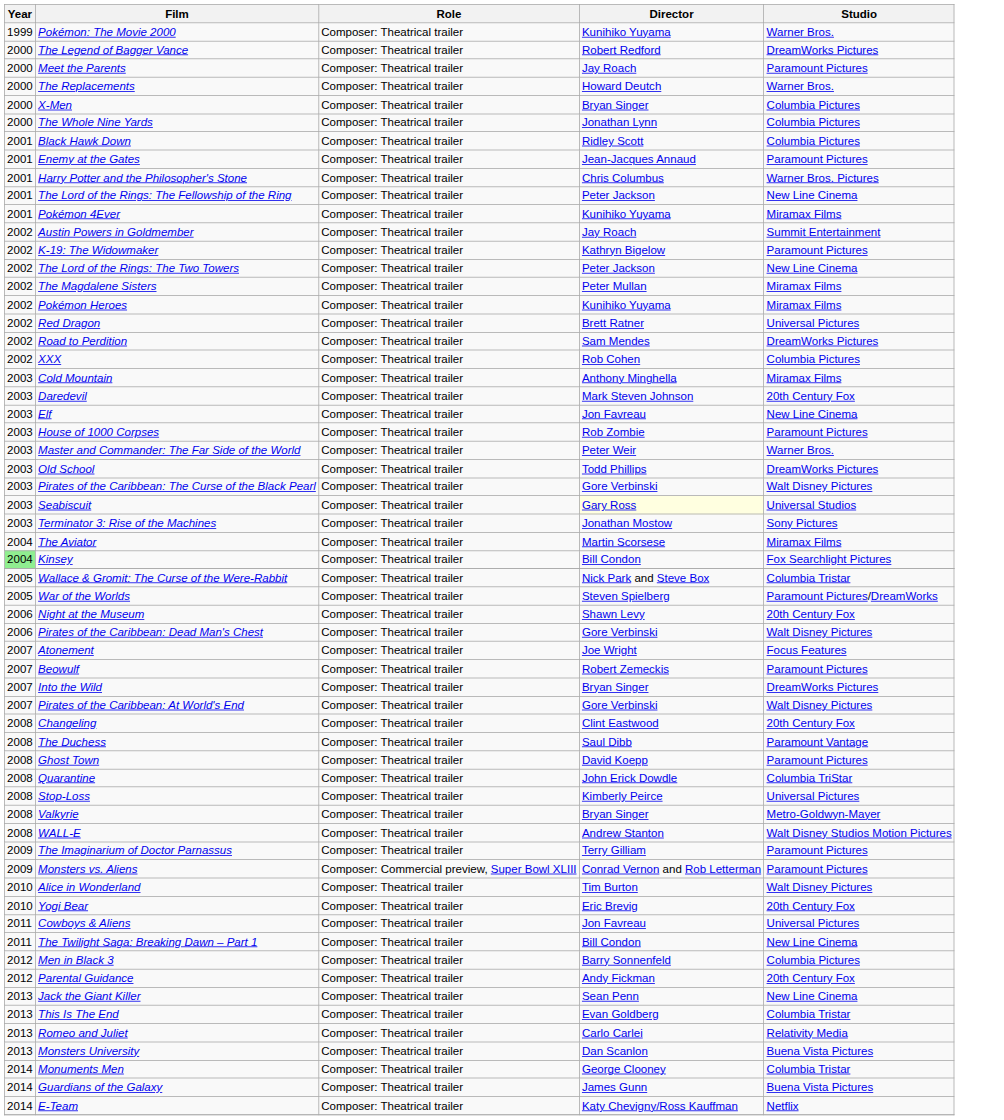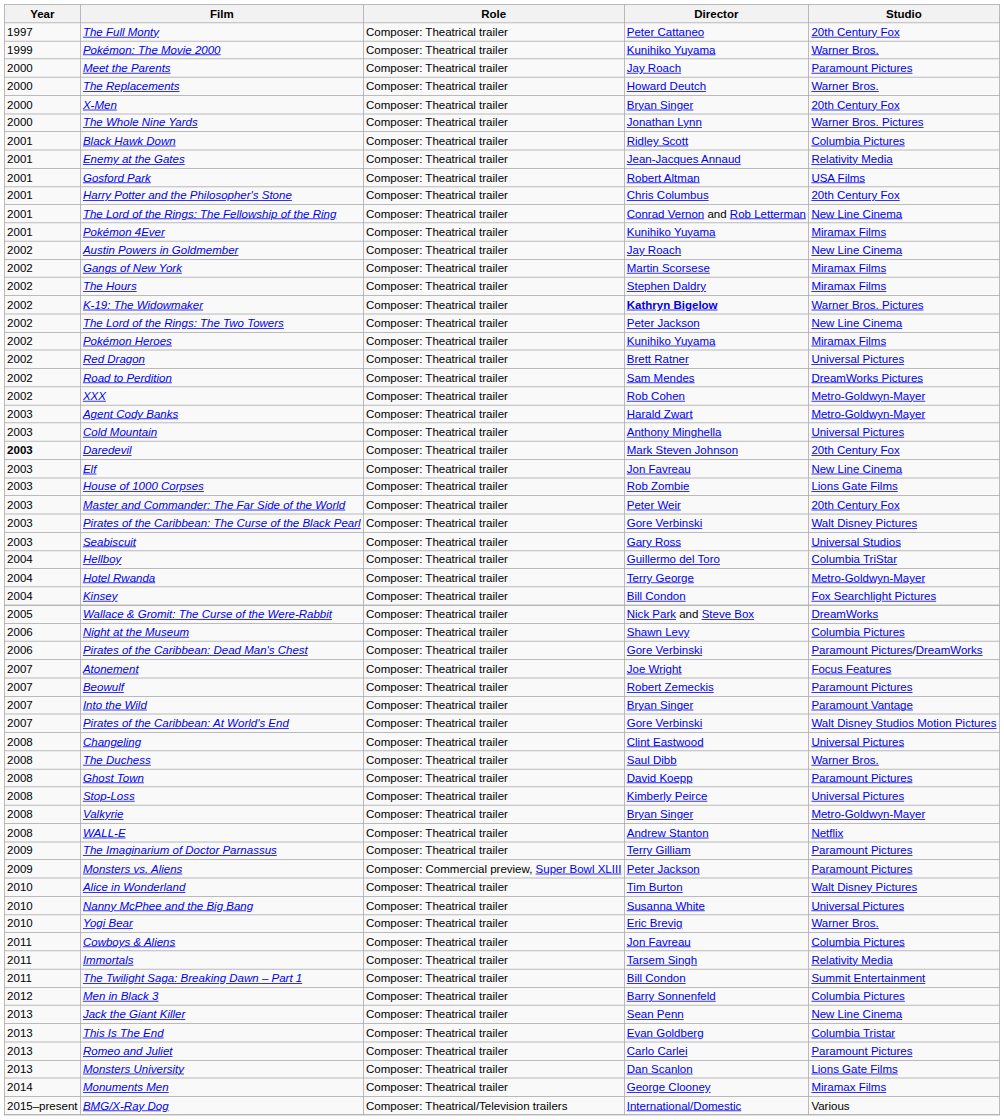 <table class="wikitable plainrowheaders sortable" style="font-size: 90%;">
 <tr>
 <th>Year</th>
 <th>Film</th>
 <th>Role</th>
 <th>Director</th>
 <th>Studio</th>
 </tr>
 <tr>
+<td>1997</td>
+<td><em><a href='#'>The Full Monty</a></em></td>
+<td>Composer: Theatrical trailer</td>
+<td><a href='#'>Peter Cattaneo</a></td>
+<td><a href='#'>20th Century Fox</a></td>
+</tr>
+<tr>
 <td>1999</td>
 <td><em><a href='#'>Pokémon: The Movie 2000</a></em></td>
 <td>Composer: Theatrical trailer</td>
 <td><a href='#'>Kunihiko Yuyama</a></td>
 <td><a href='#'>Warner Bros.</a></td>
-</tr>
-<tr>
-<td>2000</td>
-<td><em><a href='#'>The Legend of Bagger Vance</a></em></td>
-<td>Composer: Theatrical trailer</td>
-<td><a href='#'>Robert Redford</a></td>
-<td><a href='#'>DreamWorks Pictures</a></td>
 </tr>
 <tr>
 <td>2000</td>
 <td><em><a href='#'>Meet the Parents</a></em></td>
 <td>Composer: Theatrical trailer</td>
 <td><a href='#'>Jay Roach</a></td>
 <td><a href='#'>Paramount Pictures</a></td>
 </tr>
 <tr>
 <td>2000</td>
 <td><em><a href='#'>The Replacements</a></em></td>
 <td>Composer: Theatrical trailer</td>
 <td><a href='#'>Howard Deutch</a></td>
 <td><a href='#'>Warner Bros.</a></td>
 </tr>
 <tr>
 <td>2000</td>
 <td><em><a href='#'>X-Men</a></em></td>
 <td>Composer: Theatrical trailer</td>
 <td><a href='#'>Bryan Singer</a></td>
-<td><a href='#'>Columbia Pictures</a></td>
+<td><a href='#'>20th Century Fox</a></td>
 </tr>
 <tr>
 <td>2000</td>
 <td><em><a href='#'>The Whole Nine Yards</a></em></td>
 <td>Composer: Theatrical trailer</td>
 <td><a href='#'>Jonathan Lynn</a></td>
-<td><a href='#'>Columbia Pictures</a></td>
+<td><a href='#'>Warner Bros. Pictures</a></td>
 </tr>
 <tr>
 <td>2001</td>
 <td><em><a href='#'>Black Hawk Down</a></em></td>
 <td>Composer: Theatrical trailer</td>
 <td><a href='#'>Ridley Scott</a></td>
 <td><a href='#'>Columbia Pictures</a></td>
 </tr>
 <tr>
 <td>2001</td>
 <td><em><a href='#'>Enemy at the Gates</a></em></td>
 <td>Composer: Theatrical trailer</td>
 <td><a href='#'>Jean-Jacques Annaud</a></td>
-<td><a href='#'>Paramount Pictures</a></td>
+<td><a href='#'>Relativity Media</a></td>
+</tr>
+<tr>
+<td>2001</td>
+<td><em><a href='#'>Gosford Park</a></em></td>
+<td>Composer: Theatrical trailer</td>
+<td><a href='#'>Robert Altman</a></td>
+<td><a href='#'>USA Films</a></td>
 </tr>
 <tr>
 <td>2001</td>
 <td><em><a href='#'>Harry Potter and the Philosopher's Stone</a></em></td>
 <td>Composer: Theatrical trailer</td>
 <td><a href='#'>Chris Columbus</a></td>
-<td><a href='#'>Warner Bros. Pictures</a></td>
+<td><a href='#'>20th Century Fox</a></td>
 </tr>
 <tr>
 <td>2001</td>
 <td><em><a href='#'>The Lord of the Rings: The Fellowship of the Ring</a></em></td>
 <td>Composer: Theatrical trailer</td>
-<td><a href='#'>Peter Jackson</a></td>
+<td><a href='#'>Conrad Vernon</a> and <a href='#'>Rob Letterman</a></td>
 <td><a href='#'>New Line Cinema</a></td>
 </tr>
 <tr>
 <td>2001</td>
 <td><em><a href='#'>Pokémon 4Ever</a></em></td>
 <td>Composer: Theatrical trailer</td>
 <td><a href='#'>Kunihiko Yuyama</a></td>
 <td><a href='#'>Miramax Films</a></td>
 </tr>
 <tr>
 <td>2002</td>
 <td><em><a href='#'>Austin Powers in Goldmember</a></em></td>
 <td>Composer: Theatrical trailer</td>
 <td><a href='#'>Jay Roach</a></td>
-<td><a href='#'>Summit Entertainment</a></td>
+<td><a href='#'>New Line Cinema</a></td>
+</tr>
+<tr>
+<td>2002</td>
+<td><em><a href='#'>Gangs of New York</a></em></td>
+<td>Composer: Theatrical trailer</td>
+<td><a href='#'>Martin Scorsese</a></td>
+<td><a href='#'>Miramax Films</a></td>
+</tr>
+<tr>
+<td>2002</td>
+<td><em><a href='#'>The Hours</a></em></td>
+<td>Composer: Theatrical trailer</td>
+<td><a href='#'>Stephen Daldry</a></td>
+<td><a href='#'>Miramax Films</a></td>
 </tr>
 <tr>
 <td>2002</td>
 <td><em><a href='#'>K-19: The Widowmaker</a></em></td>
 <td>Composer: Theatrical trailer</td>
-<td><a href='#'>Kathryn Bigelow</a></td>
-<td><a href='#'>Paramount Pictures</a></td>
+<td><strong><a href='#'>Kathryn Bigelow</a></strong></td>
+<td><a href='#'>Warner Bros. Pictures</a></td>
 </tr>
 <tr>
 <td>2002</td>
 <td><em><a href='#'>The Lord of the Rings: The Two Towers</a></em></td>
 <td>Composer: Theatrical trailer</td>
 <td><a href='#'>Peter Jackson</a></td>
 <td><a href='#'>New Line Cinema</a></td>
-</tr>
-<tr>
-<td>2002</td>
-<td><em><a href='#'>The Magdalene Sisters</a></em></td>
-<td>Composer: Theatrical trailer</td>
-<td><a href='#'>Peter Mullan</a></td>
-<td><a href='#'>Miramax Films</a></td>
 </tr>
 <tr>
 <td>2002</td>
 <td><em><a href='#'>Pokémon Heroes</a></em></td>
 <td>Composer: Theatrical trailer</td>
 <td><a href='#'>Kunihiko Yuyama</a></td>
 <td><a href='#'>Miramax Films</a></td>
 </tr>
 <tr>
 <td>2002</td>
 <td><em><a href='#'>Red Dragon</a></em></td>
 <td>Composer: Theatrical trailer</td>
 <td><a href='#'>Brett Ratner</a></td>
 <td><a href='#'>Universal Pictures</a></td>
 </tr>
 <tr>
 <td>2002</td>
 <td><em><a href='#'>Road to Perdition</a></em></td>
 <td>Composer: Theatrical trailer</td>
 <td><a href='#'>Sam Mendes</a></td>
 <td><a href='#'>DreamWorks Pictures</a></td>
 </tr>
 <tr>
 <td>2002</td>
 <td><em><a href='#'>XXX</a></em></td>
 <td>Composer: Theatrical trailer</td>
 <td><a href='#'>Rob Cohen</a></td>
-<td><a href='#'>Columbia Pictures</a></td>
+<td><a href='#'>Metro-Goldwyn-Mayer</a></td>
+</tr>
+<tr>
+<td>2003</td>
+<td><em><a href='#'>Agent Cody Banks</a></em></td>
+<td>Composer: Theatrical trailer</td>
+<td><a href='#'>Harald Zwart</a></td>
+<td><a href='#'>Metro-Goldwyn-Mayer</a></td>
 </tr>
 <tr>
 <td>2003</td>
 <td><em><a href='#'>Cold Mountain</a></em></td>
 <td>Composer: Theatrical trailer</td>
 <td><a href='#'>Anthony Minghella</a></td>
-<td><a href='#'>Miramax Films</a></td>
+<td><a href='#'>Universal Pictures</a></td>
 </tr>
 <tr>
-<td>2003</td>
+<td><strong>2003</strong></td>
 <td><em><a href='#'>Daredevil</a></em></td>
 <td>Composer: Theatrical trailer</td>
 <td><a href='#'>Mark Steven Johnson</a></td>
 <td><a href='#'>20th Century Fox</a></td>
 </tr>
 <tr>
 <td>2003</td>
 <td><em><a href='#'>Elf</a></em></td>
 <td>Composer: Theatrical trailer</td>
 <td><a href='#'>Jon Favreau</a></td>
 <td><a href='#'>New Line Cinema</a></td>
 </tr>
 <tr>
 <td>2003</td>
 <td><em><a href='#'>House of 1000 Corpses</a></em></td>
 <td>Composer: Theatrical trailer</td>
 <td><a href='#'>Rob Zombie</a></td>
-<td><a href='#'>Paramount Pictures</a></td>
+<td><a href='#'>Lions Gate Films</a></td>
 </tr>
 <tr>
 <td>2003</td>
 <td><em><a href='#'>Master and Commander: The Far Side of the World</a></em></td>
 <td>Composer: Theatrical trailer</td>
 <td><a href='#'>Peter Weir</a></td>
-<td><a href='#'>Warner Bros.</a></td>
-</tr>
-<tr>
-<td>2003</td>
-<td><em><a href='#'>Old School</a></em></td>
-<td>Composer: Theatrical trailer</td>
-<td><a href='#'>Todd Phillips</a></td>
-<td><a href='#'>DreamWorks Pictures</a></td>
+<td><a href='#'>20th Century Fox</a></td>
 </tr>
 <tr>
 <td>2003</td>
 <td><em><a href='#'>Pirates of the Caribbean: The Curse of the Black Pearl</a></em></td>
 <td>Composer: Theatrical trailer</td>
 <td><a href='#'>Gore Verbinski</a></td>
 <td><a href='#'>Walt Disney Pictures</a></td>
 </tr>
 <tr>
 <td>2003</td>
 <td><em><a href='#'>Seabiscuit</a></em></td>
 <td>Composer: Theatrical trailer</td>
-<td style="background: lightyellow;"><a href='#'>Gary Ross</a></td>
+<td><a href='#'>Gary Ross</a></td>
 <td><a href='#'>Universal Studios</a></td>
 </tr>
 <tr>
-<td>2003</td>
-<td><em><a href='#'>Terminator 3: Rise of the Machines</a></em></td>
+<td>2004</td>
+<td><em><a href='#'>Hellboy</a></em></td>
 <td>Composer: Theatrical trailer</td>
-<td><a href='#'>Jonathan Mostow</a></td>
-<td><a href='#'>Sony Pictures</a></td>
+<td><a href='#'>Guillermo del Toro</a></td>
+<td><a href='#'>Columbia TriStar</a></td>
 </tr>
 <tr>
 <td>2004</td>
-<td><em><a href='#'>The Aviator</a></em></td>
+<td><em><a href='#'>Hotel Rwanda</a></em></td>
 <td>Composer: Theatrical trailer</td>
-<td><a href='#'>Martin Scorsese</a></td>
-<td><a href='#'>Miramax Films</a></td>
+<td><a href='#'>Terry George</a></td>
+<td><a href='#'>Metro-Goldwyn-Mayer</a></td>
 </tr>
 <tr>
-<td style="background: lightgreen;">2004</td>
+<td>2004</td>
 <td><em><a href='#'>Kinsey</a></em></td>
 <td>Composer: Theatrical trailer</td>
 <td><a href='#'>Bill Condon</a></td>
 <td><a href='#'>Fox Searchlight Pictures</a></td>
 </tr>
 <tr>
 </tr>
 <tr>
 <td>2005</td>
 <td><em><a href='#'>Wallace & Gromit: The Curse of the Were-Rabbit</a></em></td>
 <td>Composer: Theatrical trailer</td>
 <td><a href='#'>Nick Park</a> and <a href='#'>Steve Box</a></td>
-<td><a href='#'>Columbia Tristar</a></td>
-</tr>
-<tr>
-<td>2005</td>
-<td><em><a href='#'>War of the Worlds</a></em></td>
-<td>Composer: Theatrical trailer</td>
-<td><a href='#'>Steven Spielberg</a></td>
-<td><a href='#'>Paramount Pictures</a>/<a href='#'>DreamWorks</a></td>
+<td><a href='#'>DreamWorks</a></td>
 </tr>
 <tr>
 <td>2006</td>
 <td><em><a href='#'>Night at the Museum</a></em></td>
 <td>Composer: Theatrical trailer</td>
 <td><a href='#'>Shawn Levy</a></td>
-<td><a href='#'>20th Century Fox</a></td>
+<td><a href='#'>Columbia Pictures</a></td>
 </tr>
 <tr>
 <td>2006</td>
 <td><em><a href='#'>Pirates of the Caribbean: Dead Man's Chest</a></em></td>
 <td>Composer: Theatrical trailer</td>
 <td><a href='#'>Gore Verbinski</a></td>
-<td><a href='#'>Walt Disney Pictures</a></td>
+<td><a href='#'>Paramount Pictures</a>/<a href='#'>DreamWorks</a></td>
 </tr>
 <tr>
 <td>2007</td>
 <td><em><a href='#'>Atonement</a></em></td>
 <td>Composer: Theatrical trailer</td>
 <td><a href='#'>Joe Wright</a></td>
 <td><a href='#'>Focus Features</a></td>
 </tr>
 <tr>
 <td>2007</td>
 <td><em><a href='#'>Beowulf</a></em></td>
 <td>Composer: Theatrical trailer</td>
 <td><a href='#'>Robert Zemeckis</a></td>
 <td><a href='#'>Paramount Pictures</a></td>
 </tr>
 <tr>
 <td>2007</td>
 <td><em><a href='#'>Into the Wild</a></em></td>
 <td>Composer: Theatrical trailer</td>
 <td><a href='#'>Bryan Singer</a></td>
-<td><a href='#'>DreamWorks Pictures</a></td>
+<td><a href='#'>Paramount Vantage</a></td>
 </tr>
 <tr>
 <td>2007</td>
 <td><em><a href='#'>Pirates of the Caribbean: At World's End</a></em></td>
 <td>Composer: Theatrical trailer</td>
 <td><a href='#'>Gore Verbinski</a></td>
-<td><a href='#'>Walt Disney Pictures</a></td>
+<td><a href='#'>Walt Disney Studios Motion Pictures</a></td>
 </tr>
 <tr>
 <td>2008</td>
 <td><em><a href='#'>Changeling</a></em></td>
 <td>Composer: Theatrical trailer</td>
 <td><a href='#'>Clint Eastwood</a></td>
-<td><a href='#'>20th Century Fox</a></td>
+<td><a href='#'>Universal Pictures</a></td>
 </tr>
 <tr>
 <td>2008</td>
 <td><em><a href='#'>The Duchess</a></em></td>
 <td>Composer: Theatrical trailer</td>
 <td><a href='#'>Saul Dibb</a></td>
-<td><a href='#'>Paramount Vantage</a></td>
+<td><a href='#'>Warner Bros.</a></td>
 </tr>
 <tr>
 <td>2008</td>
 <td><em><a href='#'>Ghost Town</a></em></td>
 <td>Composer: Theatrical trailer</td>
 <td><a href='#'>David Koepp</a></td>
 <td><a href='#'>Paramount Pictures</a></td>
-</tr>
-<tr>
-<td>2008</td>
-<td><em><a href='#'>Quarantine</a></em></td>
-<td>Composer: Theatrical trailer</td>
-<td><a href='#'>John Erick Dowdle</a></td>
-<td><a href='#'>Columbia TriStar</a></td>
 </tr>
 <tr>
 <td>2008</td>
 <td><em><a href='#'>Stop-Loss</a></em></td>
 <td>Composer: Theatrical trailer</td>
 <td><a href='#'>Kimberly Peirce</a></td>
 <td><a href='#'>Universal Pictures</a></td>
 </tr>
 <tr>
 <td>2008</td>
 <td><em><a href='#'>Valkyrie</a></em></td>
 <td>Composer: Theatrical trailer</td>
 <td><a href='#'>Bryan Singer</a></td>
 <td><a href='#'>Metro-Goldwyn-Mayer</a></td>
 </tr>
 <tr>
 <td>2008</td>
 <td><em><a href='#'>WALL-E</a></em></td>
 <td>Composer: Theatrical trailer</td>
 <td><a href='#'>Andrew Stanton</a></td>
-<td><a href='#'>Walt Disney Studios Motion Pictures</a></td>
+<td><a href='#'>Netflix</a></td>
 </tr>
 <tr>
 <td>2009</td>
 <td><em><a href='#'>The Imaginarium of Doctor Parnassus</a></em></td>
 <td>Composer: Theatrical trailer</td>
 <td><a href='#'>Terry Gilliam</a></td>
 <td><a href='#'>Paramount Pictures</a></td>
 </tr>
 <tr>
 <td>2009</td>
 <td><em><a href='#'>Monsters vs. Aliens</a></em></td>
 <td>Composer: Commercial preview, <a href='#'>Super Bowl XLIII</a></td>
-<td><a href='#'>Conrad Vernon</a> and <a href='#'>Rob Letterman</a></td>
+<td><a href='#'>Peter Jackson</a></td>
 <td><a href='#'>Paramount Pictures</a></td>
 </tr>
 <tr>
 <td>2010</td>
 <td><em><a href='#'>Alice in Wonderland</a></em></td>
 <td>Composer: Theatrical trailer</td>
 <td><a href='#'>Tim Burton</a></td>
 <td><a href='#'>Walt Disney Pictures</a></td>
 </tr>
 <tr>
 <td>2010</td>
+<td><em><a href='#'>Nanny McPhee and the Big Bang</a></em></td>
+<td>Composer: Theatrical trailer</td>
+<td><a href='#'>Susanna White</a></td>
+<td><a href='#'>Universal Pictures</a></td>
+</tr>
+<tr>
+<td>2010</td>
 <td><em><a href='#'>Yogi Bear</a></em></td>
 <td>Composer: Theatrical trailer</td>
 <td><a href='#'>Eric Brevig</a></td>
-<td><a href='#'>20th Century Fox</a></td>
+<td><a href='#'>Warner Bros.</a></td>
 </tr>
 <tr>
 <td>2011</td>
 <td><em><a href='#'>Cowboys & Aliens</a></em></td>
 <td>Composer: Theatrical trailer</td>
 <td><a href='#'>Jon Favreau</a></td>
-<td><a href='#'>Universal Pictures</a></td>
+<td><a href='#'>Columbia Pictures</a></td>
+</tr>
+<tr>
+<td>2011</td>
+<td><em><a href='#'>Immortals</a></em></td>
+<td>Composer: Theatrical trailer</td>
+<td><a href='#'>Tarsem Singh</a></td>
+<td><a href='#'>Relativity Media</a></td>
 </tr>
 <tr>
 <td>2011</td>
 <td><em><a href='#'>The Twilight Saga: Breaking Dawn&nbsp;– Part 1</a></em></td>
 <td>Composer: Theatrical trailer</td>
 <td><a href='#'>Bill Condon</a></td>
-<td><a href='#'>New Line Cinema</a></td>
+<td><a href='#'>Summit Entertainment</a></td>
 </tr>
 <tr>
 <td>2012</td>
 <td><em><a href='#'>Men in Black 3</a></em></td>
 <td>Composer: Theatrical trailer</td>
 <td><a href='#'>Barry Sonnenfeld</a></td>
 <td><a href='#'>Columbia Pictures</a></td>
-</tr>
-<tr>
-<td>2012</td>
-<td><em><a href='#'>Parental Guidance</a></em></td>
-<td>Composer: Theatrical trailer</td>
-<td><a href='#'>Andy Fickman</a></td>
-<td><a href='#'>20th Century Fox</a></td>
 </tr>
 <tr>
 <td>2013</td>
 <td><em><a href='#'>Jack the Giant Killer</a></em></td>
 <td>Composer: Theatrical trailer</td>
 <td><a href='#'>Sean Penn</a></td>
 <td><a href='#'>New Line Cinema</a></td>
 </tr>
 <tr>
 <td>2013</td>
 <td><em><a href='#'>This Is The End</a></em></td>
 <td>Composer: Theatrical trailer</td>
 <td><a href='#'>Evan Goldberg</a></td>
 <td><a href='#'>Columbia Tristar</a></td>
 </tr>
 <tr>
 <td>2013</td>
 <td><em><a href='#'>Romeo and Juliet</a></em></td>
 <td>Composer: Theatrical trailer</td>
 <td><a href='#'>Carlo Carlei</a></td>
-<td><a href='#'>Relativity Media</a></td>
+<td><a href='#'>Paramount Pictures</a></td>
 </tr>
 <tr>
 <td>2013</td>
 <td><em><a href='#'>Monsters University</a></em></td>
 <td>Composer: Theatrical trailer</td>
 <td><a href='#'>Dan Scanlon</a></td>
-<td><a href='#'>Buena Vista Pictures</a></td>
+<td><a href='#'>Lions Gate Films</a></td>
 </tr>
 <tr>
 <td>2014</td>
 <td><em><a href='#'>Monuments Men</a></em></td>
 <td>Composer: Theatrical trailer</td>
 <td><a href='#'>George Clooney</a></td>
-<td><a href='#'>Columbia Tristar</a></td>
+<td><a href='#'>Miramax Films</a></td>
 </tr>
 <tr>
-<td>2014</td>
-<td><em><a href='#'>Guardians of the Galaxy</a></em></td>
-<td>Composer: Theatrical trailer</td>
-<td><a href='#'>James Gunn</a></td>
-<td><a href='#'>Buena Vista Pictures</a></td>
-</tr>
-<tr>
-<td>2014</td>
-<td><em><a href='#'>E-Team</a></em></td>
-<td>Composer: Theatrical trailer</td>
-<td><a href='#'>Katy Chevigny/Ross Kauffman</a></td>
-<td><a href='#'>Netflix</a></td>
+<td>2015–present</td>
+<td><em><a href='#'>BMG/X-Ray Dog</a></em></td>
+<td>Composer: Theatrical/Television trailers</td>
+<td><a href='#'>International/Domestic</a></td>
+<td>Various</td>
 </tr>
 <tr>
 </tr>
 </table>
